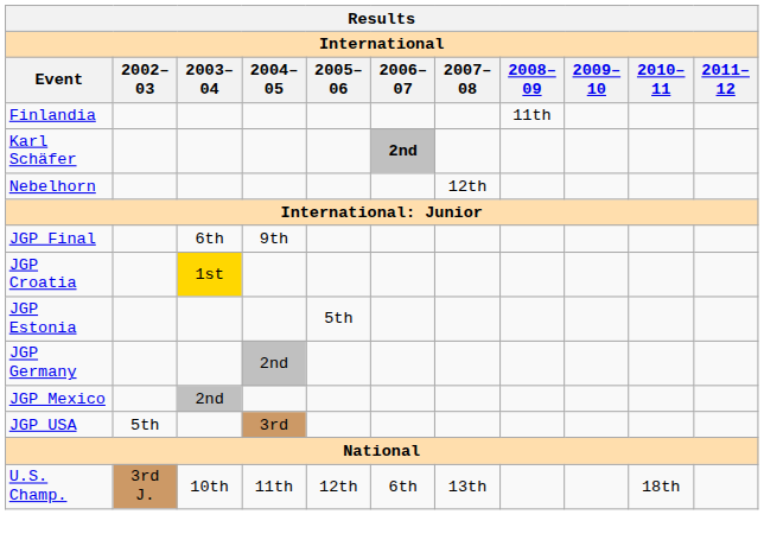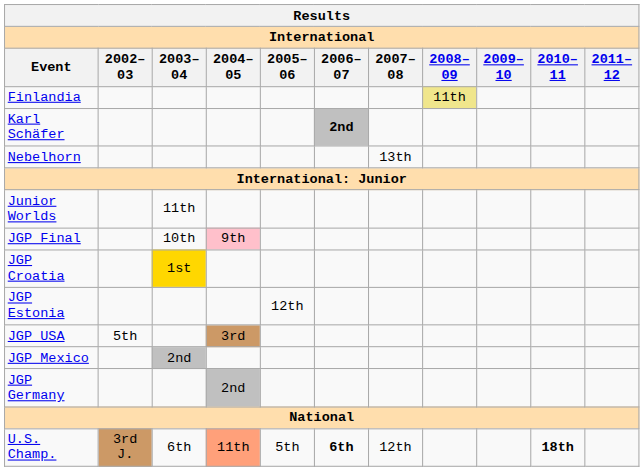 <table class="wikitable" style="text-align:center">
 <tr>
 <th colspan="11" align="center"><strong>Results</strong></th>
 </tr>
 <tr>
 <th colspan="11" style="background-color: #ffdead; " align="center"><strong>International</strong></th>
 </tr>
 <tr>
 <th>Event</th>
 <th>2002–03</th>
 <th>2003–04</th>
 <th>2004–05</th>
 <th>2005–06</th>
 <th>2006–07</th>
 <th>2007–08</th>
 <th><a href='#'>2008–09</a></th>
 <th><a href='#'>2009–10</a></th>
 <th><a href='#'>2010–11</a></th>
 <th><a href='#'>2011–12</a></th>
 </tr>
 <tr>
 <td align=left><a href='#'>Finlandia</a></td>
 <td></td>
 <td></td>
 <td></td>
 <td></td>
 <td></td>
 <td></td>
-<td>11th</td>
+<td style="background: khaki;">11th</td>
 <td></td>
 <td></td>
 <td></td>
 </tr>
 <tr>
 <td align=left><a href='#'>Karl Schäfer</a></td>
 <td></td>
 <td></td>
 <td></td>
 <td></td>
 <td bgcolor=silver><strong>2nd</strong></td>
 <td></td>
 <td></td>
 <td></td>
 <td></td>
 <td></td>
 </tr>
 <tr>
 <td align=left><a href='#'>Nebelhorn</a></td>
 <td></td>
 <td></td>
 <td></td>
 <td></td>
 <td></td>
-<td>12th</td>
+<td>13th</td>
 <td></td>
 <td></td>
 <td></td>
 <td></td>
 </tr>
 <tr>
 <th colspan="11" style="background-color: #ffdead; " align="center"><strong>International: Junior</strong></th>
 </tr>
 <tr>
+<td align=left><a href='#'>Junior Worlds</a></td>
+<td></td>
+<td>11th</td>
+<td></td>
+<td></td>
+<td></td>
+<td></td>
+<td></td>
+<td></td>
+<td></td>
+<td></td>
+</tr>
+<tr>
 <td align=left><a href='#'>JGP Final</a></td>
 <td></td>
-<td>6th</td>
-<td>9th</td>
+<td>10th</td>
+<td style="background: pink;">9th</td>
 <td></td>
 <td></td>
 <td></td>
 <td></td>
 <td></td>
 <td></td>
 <td></td>
 </tr>
 <tr>
 <td align=left><a href='#'>JGP Croatia</a></td>
 <td></td>
 <td bgcolor=gold>1st</td>
 <td></td>
 <td></td>
 <td></td>
 <td></td>
 <td></td>
 <td></td>
 <td></td>
 <td></td>
 </tr>
 <tr>
 <td align=left><a href='#'>JGP Estonia</a></td>
 <td></td>
 <td></td>
 <td></td>
-<td>5th</td>
+<td>12th</td>
 <td></td>
 <td></td>
 <td></td>
 <td></td>
 <td></td>
 <td></td>
 </tr>
 <tr>
-<td align=left><a href='#'>JGP Germany</a></td>
+<td align=left><a href='#'>JGP USA</a></td>
+<td>5th</td>
 <td></td>
-<td></td>
-<td bgcolor=silver>2nd</td>
+<td bgcolor=cc9966>3rd</td>
 <td></td>
 <td></td>
 <td></td>
 <td></td>
 <td></td>
 <td></td>
 <td></td>
 </tr>
 <tr>
 <td align=left><a href='#'>JGP Mexico</a></td>
 <td></td>
 <td bgcolor=silver>2nd</td>
 <td></td>
 <td></td>
 <td></td>
 <td></td>
 <td></td>
 <td></td>
 <td></td>
 <td></td>
 </tr>
 <tr>
-<td align=left><a href='#'>JGP USA</a></td>
-<td>5th</td>
+<td align=left><a href='#'>JGP Germany</a></td>
 <td></td>
-<td bgcolor=cc9966>3rd</td>
+<td></td>
+<td bgcolor=silver>2nd</td>
 <td></td>
 <td></td>
 <td></td>
 <td></td>
 <td></td>
 <td></td>
 <td></td>
 </tr>
 <tr>
 <th colspan="11" style="background-color: #ffdead; " align="center"><strong>National</strong></th>
 </tr>
 <tr>
 <td align=left><a href='#'>U.S. Champ.</a></td>
 <td bgcolor="cc9966">3rd J.</td>
-<td>10th</td>
-<td>11th</td>
+<td>6th</td>
+<td style="background: lightsalmon;">11th</td>
+<td>5th</td>
+<td><strong>6th</strong></td>
 <td>12th</td>
-<td>6th</td>
-<td>13th</td>
 <td></td>
 <td></td>
-<td>18th</td>
+<td><strong>18th</strong></td>
 <td></td>
 </tr>
 </table>
